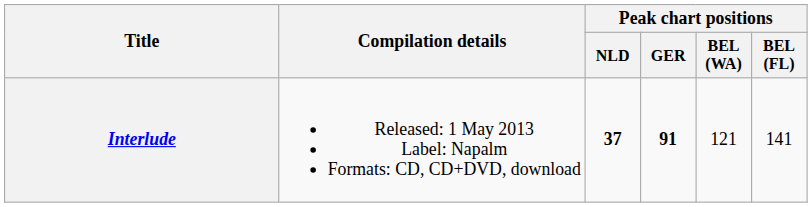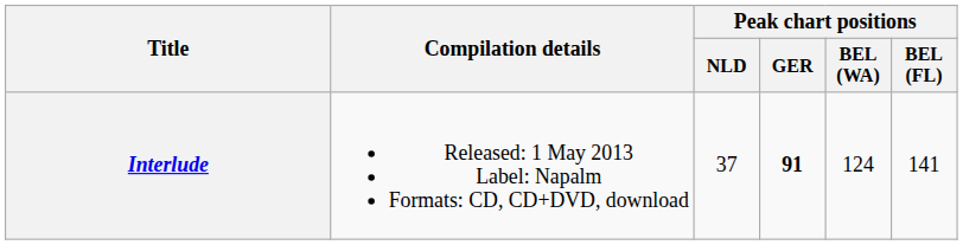 <table class="wikitable plainrowheaders" style="text-align:center;">
 <tr>
 <th scope="col" rowspan="2" style="width:15em;">Title</th>
 <th scope="col" rowspan="2">Compilation details</th>
 <th scope="col" colspan="4">Peak chart positions</th>
 </tr>
 <tr>
 <th scope="col" style="width:3em;font-size:90%;">NLD<br></th>
 <th scope="col" style="width:3em;font-size:90%;">GER<br></th>
 <th scope="col" style="width:3em;font-size:90%;">BEL (WA)<br></th>
 <th scope="col" style="width:3em;font-size:90%;">BEL (FL)<br></th>
 </tr>
 <tr>
 <th scope="row"><em><a href='#'>Interlude</a></em></th>
 <td><br><ul><li>Released: 1 May 2013</li><li>Label: Napalm</li><li>Formats: CD, CD+DVD, download</li></ul></td>
-<td><strong>37</strong></td>
+<td>37</td>
 <td><strong>91</strong></td>
-<td>121</td>
+<td>124</td>
 <td>141</td>
 </tr>
 </table>
